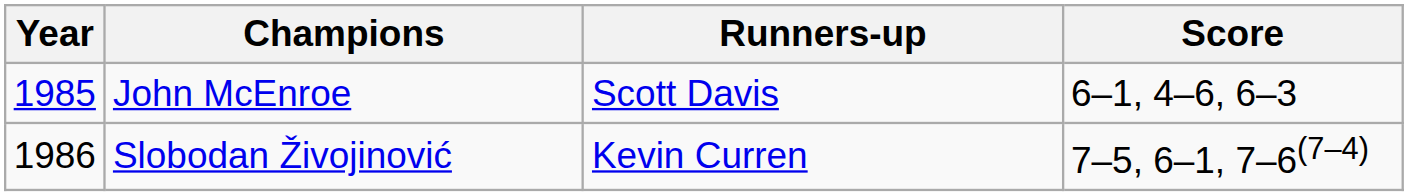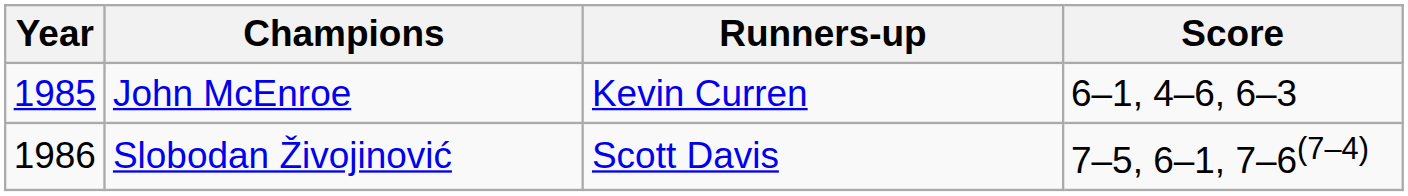 <table class="wikitable">
 <tr>
 <th>Year</th>
 <th width="200">Champions</th>
 <th width="200">Runners-up</th>
 <th width="140">Score</th>
 </tr>
 <tr>
 <td><a href='#'>1985</a></td>
 <td> <a href='#'>John McEnroe</a></td>
-<td> <a href='#'>Scott Davis</a></td>
+<td> <a href='#'>Kevin Curren</a></td>
 <td>6–1, 4–6, 6–3</td>
 </tr>
 <tr>
 <td>1986</td>
 <td> <a href='#'>Slobodan Živojinović</a></td>
-<td> <a href='#'>Kevin Curren</a></td>
+<td> <a href='#'>Scott Davis</a></td>
 <td>7–5, 6–1, 7–6<sup>(7–4)</sup></td>
 </tr>
 </table>
